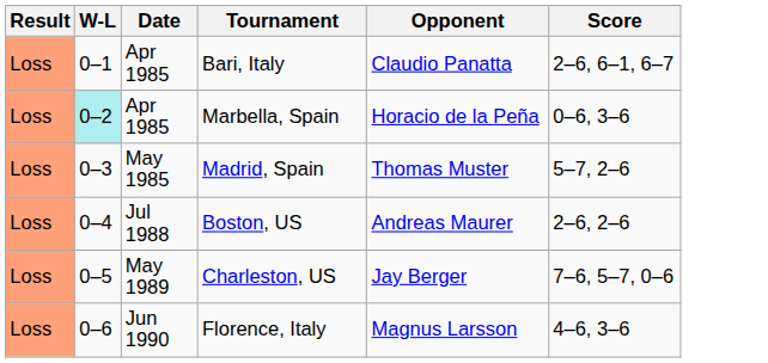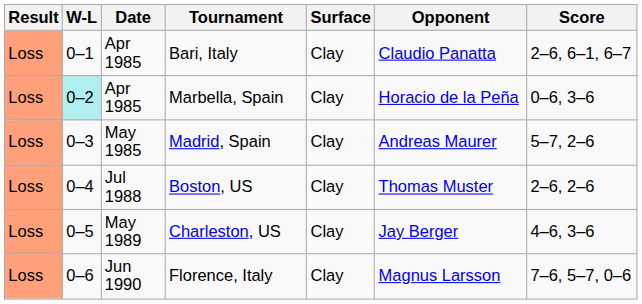 <table class="sortable wikitable">
 <tr>
 <th style="width:40px">Result</th>
 <th style="width:30px" class="unsortable">W-L</th>
 <th style="width:55px">Date</th>
 <th style="width:130px">Tournament</th>
+<th style="width:50px">Surface</th>
 <th style="width:140px">Opponent</th>
 <th style="width:100px" class="unsortable">Score</th>
 </tr>
 <tr>
 <td style="background:#ffa07a;">Loss</td>
 <td>0–1</td>
 <td>Apr 1985</td>
 <td>Bari, Italy</td>
+<td>Clay</td>
 <td> <a href='#'>Claudio Panatta</a></td>
 <td>2–6, 6–1, 6–7</td>
 </tr>
 <tr>
 <td style="background:#ffa07a;">Loss</td>
 <td style="background: paleturquoise;">0–2</td>
 <td>Apr 1985</td>
 <td>Marbella, Spain</td>
+<td>Clay</td>
 <td> <a href='#'>Horacio de la Peña</a></td>
 <td>0–6, 3–6</td>
 </tr>
 <tr>
 <td style="background:#ffa07a;">Loss</td>
 <td>0–3</td>
 <td>May 1985</td>
 <td><a href='#'>Madrid</a>, Spain</td>
-<td> <a href='#'>Thomas Muster</a></td>
+<td>Clay</td>
+<td> <a href='#'>Andreas Maurer</a></td>
 <td>5–7, 2–6</td>
 </tr>
 <tr>
 <td style="background:#ffa07a;">Loss</td>
 <td>0–4</td>
 <td>Jul 1988</td>
 <td><a href='#'>Boston</a>, US</td>
-<td> <a href='#'>Andreas Maurer</a></td>
+<td>Clay</td>
+<td> <a href='#'>Thomas Muster</a></td>
 <td>2–6, 2–6</td>
 </tr>
 <tr>
 <td style="background:#ffa07a;">Loss</td>
 <td>0–5</td>
 <td>May 1989</td>
 <td><a href='#'>Charleston</a>, US</td>
+<td>Clay</td>
 <td> <a href='#'>Jay Berger</a></td>
-<td>7–6, 5–7, 0–6</td>
+<td>4–6, 3–6</td>
 </tr>
 <tr>
 <td style="background:#ffa07a;">Loss</td>
 <td>0–6</td>
 <td>Jun 1990</td>
 <td>Florence, Italy</td>
+<td>Clay</td>
 <td> <a href='#'>Magnus Larsson</a></td>
-<td>4–6, 3–6</td>
+<td>7–6, 5–7, 0–6</td>
 </tr>
 </table>
